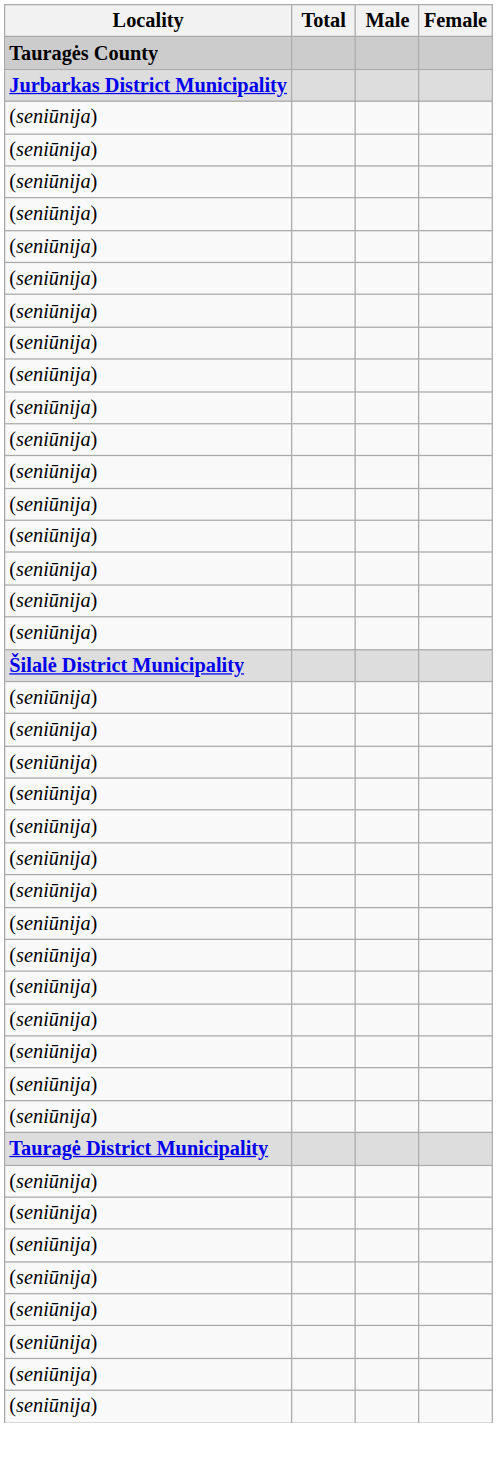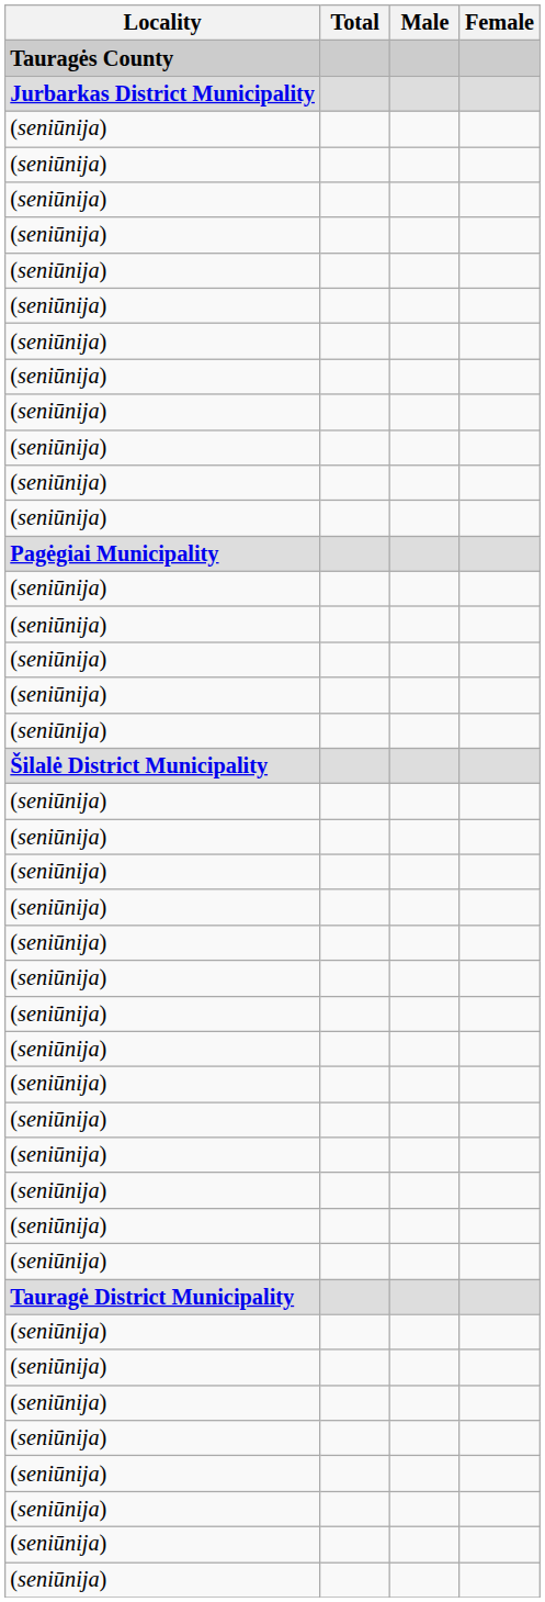 <table class="wikitable sortable" style="text-align:right;">
 <tr>
 <th>Locality</th>
 <th> Total </th>
 <th> Male </th>
 <th>Female</th>
 </tr>
 <tr style="background-color:#ccc; font-weight:bold;">
 <td style="text-align:left">Tauragės County</td>
 <td></td>
 <td></td>
 <td></td>
 </tr>
 <tr style="background-color:#ddd; font-weight:bold;">
 <td style="text-align:left"><a href='#'>Jurbarkas District Municipality</a></td>
 <td></td>
 <td></td>
 <td></td>
 </tr>
 <tr>
 <td style="text-align:left"> (<em>seniūnija</em>)</td>
 <td></td>
 <td></td>
 <td></td>
 </tr>
 <tr>
 <td style="text-align:left"> (<em>seniūnija</em>)</td>
 <td></td>
 <td></td>
 <td></td>
 </tr>
 <tr>
 <td style="text-align:left"> (<em>seniūnija</em>)</td>
 <td></td>
 <td></td>
 <td></td>
 </tr>
 <tr>
 <td style="text-align:left"> (<em>seniūnija</em>)</td>
 <td></td>
 <td></td>
 <td></td>
 </tr>
 <tr>
 <td style="text-align:left"> (<em>seniūnija</em>)</td>
 <td></td>
 <td></td>
 <td></td>
 </tr>
 <tr>
 <td style="text-align:left"> (<em>seniūnija</em>)</td>
 <td></td>
 <td></td>
 <td></td>
 </tr>
 <tr>
 <td style="text-align:left"> (<em>seniūnija</em>)</td>
 <td></td>
 <td></td>
 <td></td>
 </tr>
 <tr>
 <td style="text-align:left"> (<em>seniūnija</em>)</td>
 <td></td>
 <td></td>
 <td></td>
 </tr>
 <tr>
 <td style="text-align:left"> (<em>seniūnija</em>)</td>
 <td></td>
 <td></td>
 <td></td>
 </tr>
 <tr>
 <td style="text-align:left"> (<em>seniūnija</em>)</td>
 <td></td>
 <td></td>
 <td></td>
 </tr>
 <tr>
 <td style="text-align:left"> (<em>seniūnija</em>)</td>
 <td></td>
 <td></td>
 <td></td>
 </tr>
 <tr>
 <td style="text-align:left"> (<em>seniūnija</em>)</td>
+<td></td>
+<td></td>
+<td></td>
+</tr>
+<tr style="background-color:#ddd; font-weight:bold;">
+<td style="text-align:left"><a href='#'>Pagėgiai Municipality</a></td>
 <td></td>
 <td></td>
 <td></td>
 </tr>
 <tr>
 <td style="text-align:left"> (<em>seniūnija</em>)</td>
 <td></td>
 <td></td>
 <td></td>
 </tr>
 <tr>
 <td style="text-align:left"> (<em>seniūnija</em>)</td>
 <td></td>
 <td></td>
 <td></td>
 </tr>
 <tr>
 <td style="text-align:left"> (<em>seniūnija</em>)</td>
 <td></td>
 <td></td>
 <td></td>
 </tr>
 <tr>
 <td style="text-align:left"> (<em>seniūnija</em>)</td>
 <td></td>
 <td></td>
 <td></td>
 </tr>
 <tr>
 <td style="text-align:left"> (<em>seniūnija</em>)</td>
 <td></td>
 <td></td>
 <td></td>
 </tr>
 <tr style="background-color:#ddd; font-weight:bold;">
 <td style="text-align:left"><a href='#'>Šilalė District Municipality</a></td>
 <td></td>
 <td></td>
 <td></td>
 </tr>
 <tr>
 <td style="text-align:left"> (<em>seniūnija</em>)</td>
 <td></td>
 <td></td>
 <td></td>
 </tr>
 <tr>
 <td style="text-align:left"> (<em>seniūnija</em>)</td>
 <td></td>
 <td></td>
 <td></td>
 </tr>
 <tr>
 <td style="text-align:left"> (<em>seniūnija</em>)</td>
 <td></td>
 <td></td>
 <td></td>
 </tr>
 <tr>
 <td style="text-align:left"> (<em>seniūnija</em>)</td>
 <td></td>
 <td></td>
 <td></td>
 </tr>
 <tr>
 <td style="text-align:left"> (<em>seniūnija</em>)</td>
 <td></td>
 <td></td>
 <td></td>
 </tr>
 <tr>
 <td style="text-align:left"> (<em>seniūnija</em>)</td>
 <td></td>
 <td></td>
 <td></td>
 </tr>
 <tr>
 <td style="text-align:left"> (<em>seniūnija</em>)</td>
 <td></td>
 <td></td>
 <td></td>
 </tr>
 <tr>
 <td style="text-align:left"> (<em>seniūnija</em>)</td>
 <td></td>
 <td></td>
 <td></td>
 </tr>
 <tr>
 <td style="text-align:left"> (<em>seniūnija</em>)</td>
 <td></td>
 <td></td>
 <td></td>
 </tr>
 <tr>
 <td style="text-align:left"> (<em>seniūnija</em>)</td>
 <td></td>
 <td></td>
 <td></td>
 </tr>
 <tr>
 <td style="text-align:left"> (<em>seniūnija</em>)</td>
 <td></td>
 <td></td>
 <td></td>
 </tr>
 <tr>
 <td style="text-align:left"> (<em>seniūnija</em>)</td>
 <td></td>
 <td></td>
 <td></td>
 </tr>
 <tr>
 <td style="text-align:left"> (<em>seniūnija</em>)</td>
 <td></td>
 <td></td>
 <td></td>
 </tr>
 <tr>
 <td style="text-align:left"> (<em>seniūnija</em>)</td>
 <td></td>
 <td></td>
 <td></td>
 </tr>
 <tr style="background-color:#ddd; font-weight:bold;">
 <td style="text-align:left"><a href='#'>Tauragė District Municipality</a></td>
 <td></td>
 <td></td>
 <td></td>
 </tr>
 <tr>
 <td style="text-align:left"> (<em>seniūnija</em>)</td>
 <td></td>
 <td></td>
 <td></td>
 </tr>
 <tr>
 <td style="text-align:left"> (<em>seniūnija</em>)</td>
 <td></td>
 <td></td>
 <td></td>
 </tr>
 <tr>
 <td style="text-align:left"> (<em>seniūnija</em>)</td>
 <td></td>
 <td></td>
 <td></td>
 </tr>
 <tr>
 <td style="text-align:left"> (<em>seniūnija</em>)</td>
 <td></td>
 <td></td>
 <td></td>
 </tr>
 <tr>
 <td style="text-align:left"> (<em>seniūnija</em>)</td>
 <td></td>
 <td></td>
 <td></td>
 </tr>
 <tr>
 <td style="text-align:left"> (<em>seniūnija</em>)</td>
 <td></td>
 <td></td>
 <td></td>
 </tr>
 <tr>
 <td style="text-align:left"> (<em>seniūnija</em>)</td>
 <td></td>
 <td></td>
 <td></td>
 </tr>
 <tr>
 <td style="text-align:left"> (<em>seniūnija</em>)</td>
 <td></td>
 <td></td>
 <td></td>
 </tr>
 </table>
